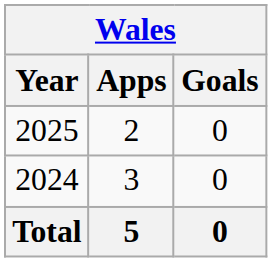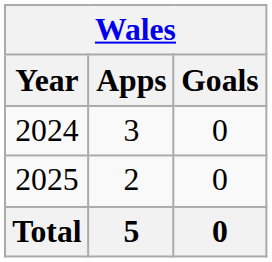 <table class="wikitable" style="text-align:center">
 <tr>
 <th colspan=3><a href='#'>Wales</a></th>
 </tr>
 <tr>
 <th>Year</th>
 <th>Apps</th>
 <th>Goals</th>
 </tr>
 <tr>
-<td>2025</td>
-<td>2</td>
+<td>2024</td>
+<td>3</td>
 <td>0</td>
 </tr>
 <tr>
-<td>2024</td>
-<td>3</td>
+<td>2025</td>
+<td>2</td>
 <td>0</td>
 </tr>
 <tr>
 <th>Total</th>
 <th>5</th>
 <th>0</th>
 </tr>
 </table>
